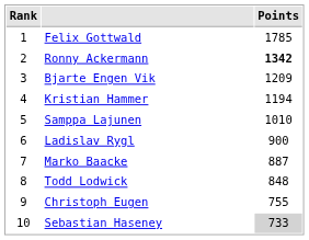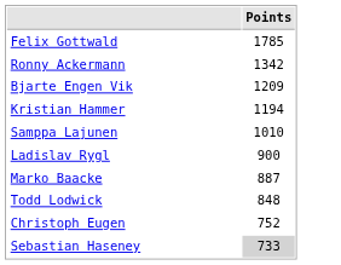 <table cellspacing="1" cellpadding="3" style="border:1px solid #AAAAAA;font-size:86%">
 <tr bgcolor="#E4E4E4">
-<th style="border-bottom:1px solid #AAAAAA" width=10>Rank</th>
 <th style="border-bottom:1px solid #AAAAAA" width=200></th>
 <th style="border-bottom:1px solid #AAAAAA" width=20>Points</th>
 </tr>
 <tr align="center">
-<td>1</td>
 <td align="left"> <a href='#'>Felix Gottwald</a></td>
 <td>1785</td>
 </tr>
 <tr align="center">
-<td>2</td>
 <td align="left"> <a href='#'>Ronny Ackermann</a></td>
-<td><strong>1342</strong></td>
+<td>1342</td>
 </tr>
 <tr align="center">
-<td>3</td>
 <td align="left"> <a href='#'>Bjarte Engen Vik</a></td>
 <td>1209</td>
 </tr>
 <tr align="center">
-<td>4</td>
 <td align="left"> <a href='#'>Kristian Hammer</a></td>
 <td>1194</td>
 </tr>
 <tr align="center">
-<td>5</td>
 <td align="left"> <a href='#'>Samppa Lajunen</a></td>
 <td>1010</td>
 </tr>
 <tr align="center">
-<td>6</td>
 <td align="left"> <a href='#'>Ladislav Rygl</a></td>
 <td>900</td>
 </tr>
 <tr align="center">
-<td>7</td>
 <td align="left"> <a href='#'>Marko Baacke</a></td>
 <td>887</td>
 </tr>
 <tr align="center">
-<td>8</td>
 <td align="left"> <a href='#'>Todd Lodwick</a></td>
 <td>848</td>
 </tr>
 <tr align="center">
-<td>9</td>
 <td align="left"> <a href='#'>Christoph Eugen</a></td>
-<td>755</td>
+<td>752</td>
 </tr>
 <tr align="center">
-<td>10</td>
 <td align="left"> <a href='#'>Sebastian Haseney</a></td>
 <td style="background: lightgrey;">733</td>
 </tr>
 </table>
